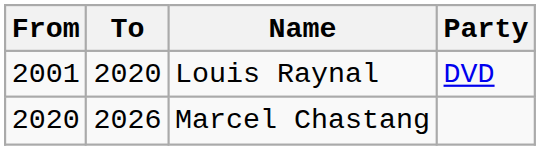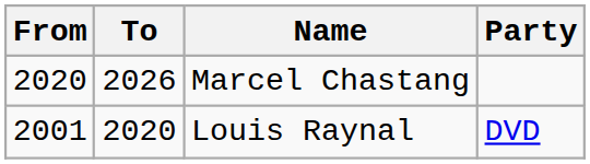 <table class="wikitable">
 <tr>
 <th>From</th>
 <th>To</th>
 <th>Name</th>
 <th>Party</th>
 </tr>
 <tr>
+<td>2020</td>
+<td>2026</td>
+<td>Marcel Chastang</td>
+<td></td>
+</tr>
+<tr>
 <td>2001</td>
 <td>2020</td>
 <td>Louis Raynal</td>
 <td><a href='#'>DVD</a></td>
 </tr>
-<tr>
-<td>2020</td>
-<td>2026</td>
-<td>Marcel Chastang</td>
-<td></td>
-</tr>
 </table>
